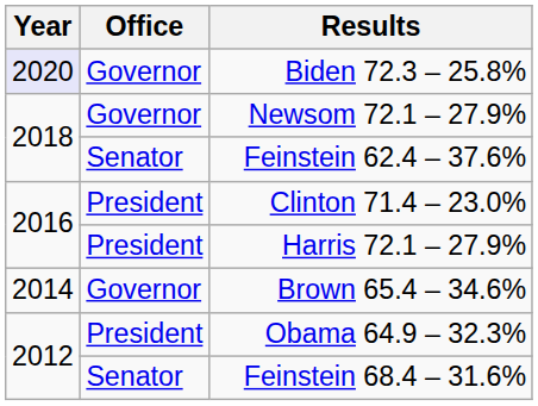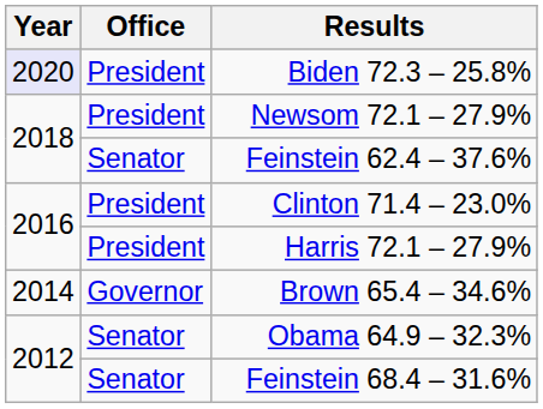 <table class=wikitable>
 <tr>
 <th width="30">Year</th>
 <th width="60">Office</th>
 <th width="180">Results</th>
 </tr>
 <tr>
 <td rowspan="1" style="background: lavender;">2020</td>
-<td><a href='#'>Governor</a></td>
+<td><a href='#'>President</a></td>
 <td align="right" ><a href='#'>Biden</a> 72.3 – 25.8%</td>
 </tr>
 <tr>
 <td rowspan="2">2018</td>
-<td><a href='#'>Governor</a></td>
+<td><a href='#'>President</a></td>
 <td align="right" ><a href='#'>Newsom</a> 72.1 – 27.9%</td>
 </tr>
 <tr>
 <td><a href='#'>Senator</a></td>
 <td align="right" ><a href='#'>Feinstein</a> 62.4 – 37.6%</td>
 </tr>
 <tr>
 <td rowspan="2">2016</td>
 <td><a href='#'>President</a></td>
 <td align="right" ><a href='#'>Clinton</a> 71.4 – 23.0%</td>
 </tr>
 <tr>
 <td><a href='#'>President</a></td>
 <td align="right" ><a href='#'>Harris</a> 72.1 – 27.9%</td>
 </tr>
 <tr>
 <td>2014</td>
 <td><a href='#'>Governor</a></td>
 <td align="right" ><a href='#'>Brown</a> 65.4 – 34.6%</td>
 </tr>
 <tr>
 <td rowspan="2">2012</td>
-<td><a href='#'>President</a></td>
+<td><a href='#'>Senator</a></td>
 <td align="right" ><a href='#'>Obama</a> 64.9 – 32.3%</td>
 </tr>
 <tr>
 <td><a href='#'>Senator</a></td>
 <td align="right" ><a href='#'>Feinstein</a> 68.4 – 31.6%</td>
 </tr>
 </table>
